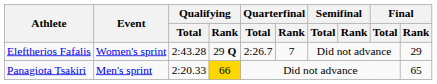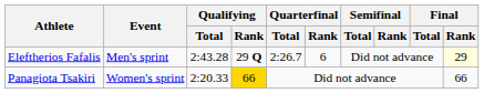 <table class="wikitable" style="font-size:90%">
 <tr>
 <th rowspan="2">Athlete</th>
 <th rowspan="2">Event</th>
 <th colspan="2">Qualifying</th>
 <th colspan="2">Quarterfinal</th>
 <th colspan="2">Semifinal</th>
 <th colspan="2">Final</th>
 </tr>
 <tr>
 <th>Total</th>
 <th>Rank</th>
 <th>Total</th>
 <th>Rank</th>
 <th>Total</th>
 <th>Rank</th>
 <th>Total</th>
 <th>Rank</th>
 </tr>
 <tr>
 <td><a href='#'>Eleftherios Fafalis</a></td>
-<td><a href='#'>Women's sprint</a></td>
+<td><a href='#'>Men's sprint</a></td>
 <td align="center">2:43.28</td>
 <td align="center">29 <strong>Q</strong></td>
 <td align="center">2:26.7</td>
-<td align="center">7</td>
+<td align="center">6</td>
 <td colspan=3 align="center">Did not advance</td>
-<td align="center">29</td>
+<td align="center" style="background: lightyellow;">29</td>
 </tr>
 <tr>
 <td><a href='#'>Panagiota Tsakiri</a></td>
-<td><a href='#'>Men's sprint</a></td>
+<td><a href='#'>Women's sprint</a></td>
 <td align="center">2:20.33</td>
 <td align="center" style="background: gold;">66</td>
 <td colspan=5 align="center">Did not advance</td>
-<td align="center">65</td>
+<td align="center">66</td>
 </tr>
 </table>
